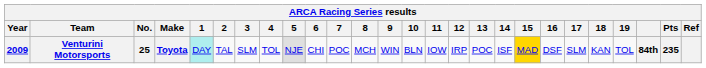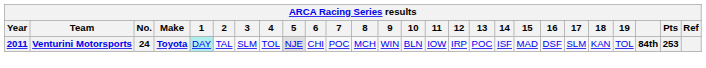 <table class="wikitable" style="text-align:center; font-size:75%">
 <tr>
 <th colspan=48><a href='#'>ARCA Racing Series</a> results</th>
 </tr>
 <tr>
 <th>Year</th>
 <th>Team</th>
 <th>No.</th>
 <th>Make</th>
 <th>1</th>
 <th>2</th>
 <th>3</th>
 <th>4</th>
 <th>5</th>
 <th>6</th>
 <th>7</th>
 <th>8</th>
 <th>9</th>
 <th>10</th>
 <th>11</th>
 <th>12</th>
 <th>13</th>
 <th>14</th>
 <th>15</th>
 <th>16</th>
 <th>17</th>
 <th>18</th>
 <th>19</th>
 <th></th>
 <th>Pts</th>
 <th>Ref</th>
 </tr>
 <tr>
-<th><a href='#'>2009</a></th>
+<th><a href='#'>2011</a></th>
 <th><a href='#'>Venturini Motorsports</a></th>
-<th>25</th>
+<th>24</th>
 <th><a href='#'>Toyota</a></th>
 <td style="background: paleturquoise;"><a href='#'>DAY</a></td>
 <td><a href='#'>TAL</a></td>
 <td><a href='#'>SLM</a></td>
 <td><a href='#'>TOL</a></td>
 <td style="background:#DFDFDF;"><a href='#'>NJE</a><br></td>
 <td><a href='#'>CHI</a></td>
 <td><a href='#'>POC</a></td>
 <td><a href='#'>MCH</a></td>
 <td><a href='#'>WIN</a></td>
 <td><a href='#'>BLN</a></td>
 <td><a href='#'>IOW</a></td>
 <td><a href='#'>IRP</a></td>
 <td><a href='#'>POC</a></td>
 <td><a href='#'>ISF</a></td>
-<td style="background: gold;"><a href='#'>MAD</a></td>
+<td><a href='#'>MAD</a></td>
 <td><a href='#'>DSF</a></td>
 <td><a href='#'>SLM</a></td>
 <td><a href='#'>KAN</a></td>
 <td><a href='#'>TOL</a></td>
 <th>84th</th>
-<th>235</th>
+<th>253</th>
 <th></th>
 </tr>
 </table>
